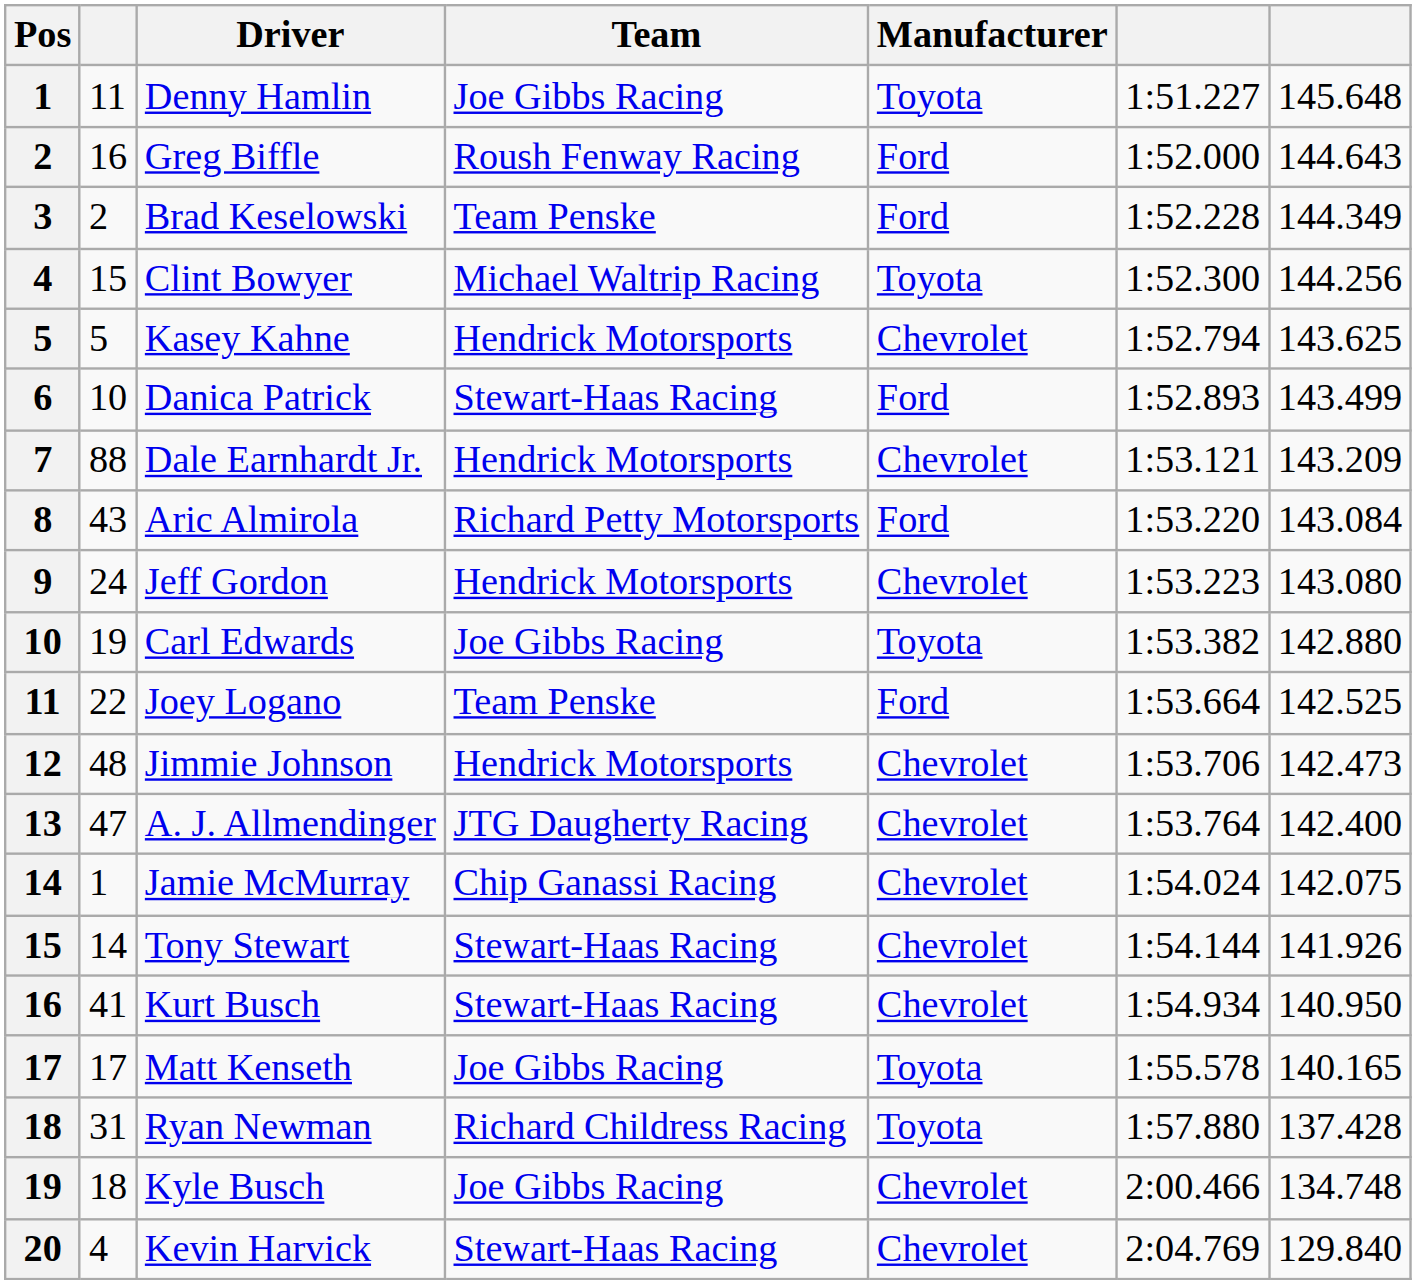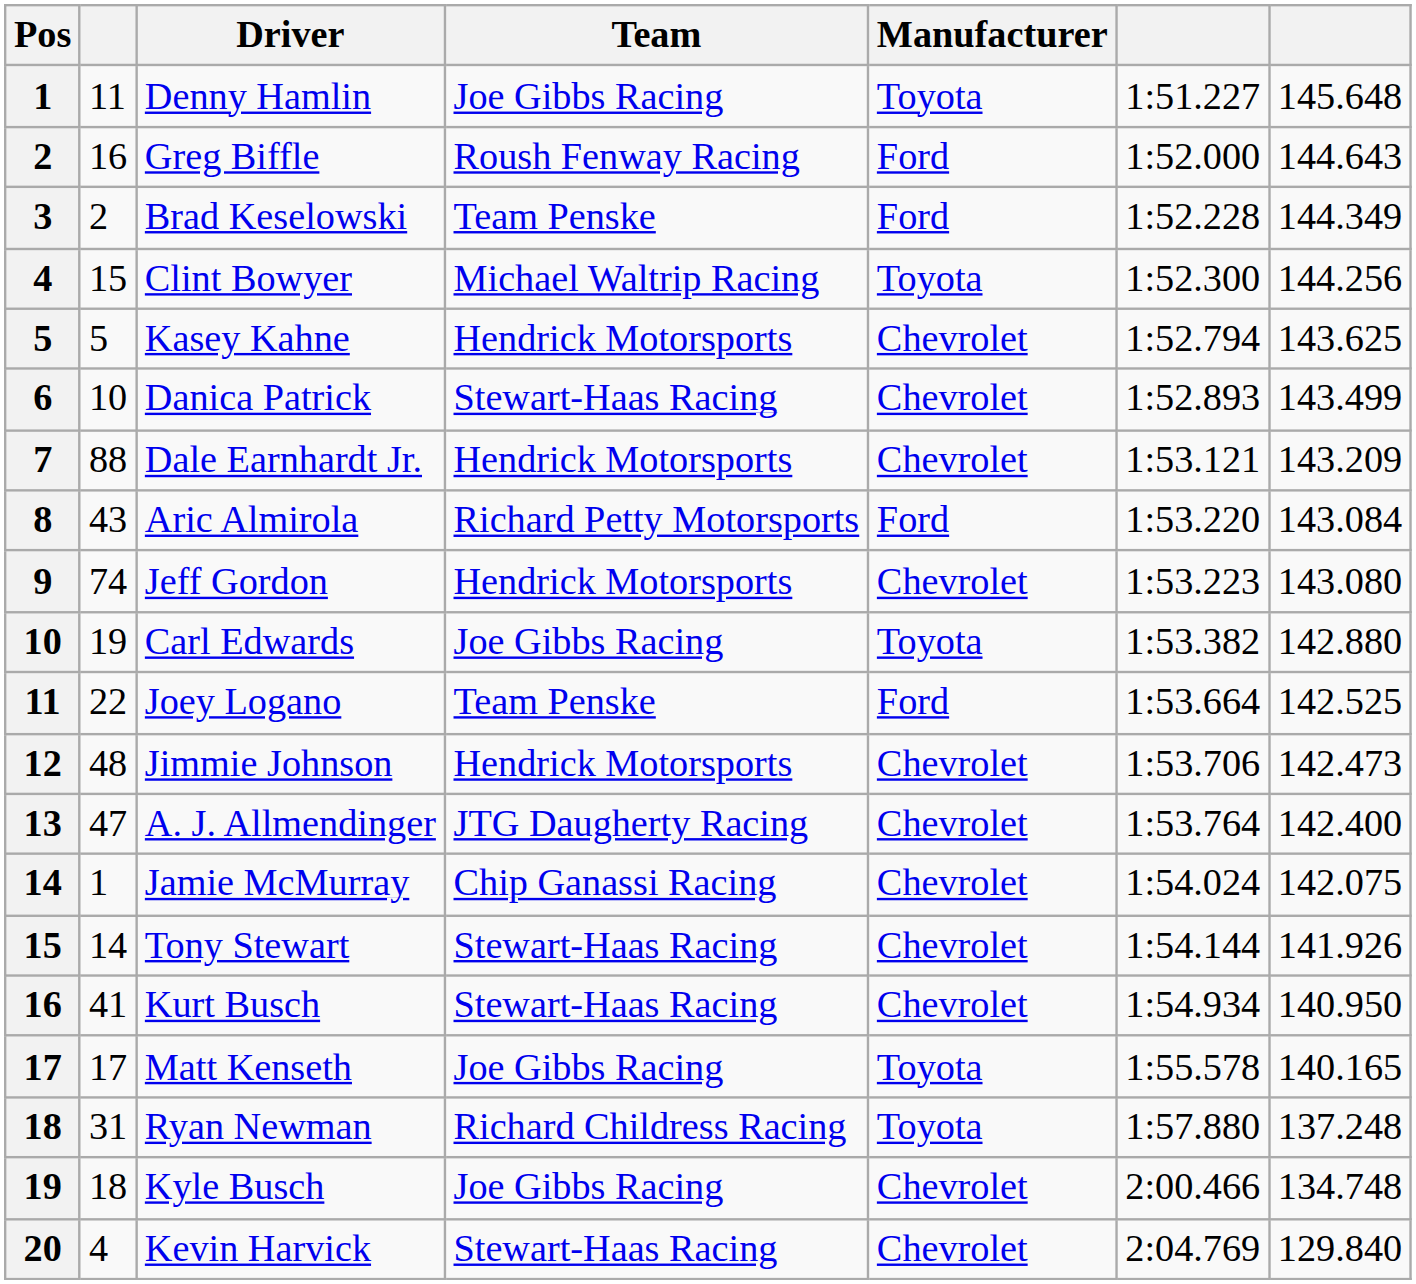 <table class="wikitable">
 <tr>
 <th>Pos</th>
 <th></th>
 <th>Driver</th>
 <th>Team</th>
 <th>Manufacturer</th>
 <th></th>
 <th></th>
 </tr>
 <tr>
 <th>1</th>
 <td>11</td>
 <td><a href='#'>Denny Hamlin</a></td>
 <td><a href='#'>Joe Gibbs Racing</a></td>
 <td><a href='#'>Toyota</a></td>
 <td>1:51.227</td>
 <td>145.648</td>
 </tr>
 <tr>
 <th>2</th>
 <td>16</td>
 <td><a href='#'>Greg Biffle</a></td>
 <td><a href='#'>Roush Fenway Racing</a></td>
 <td><a href='#'>Ford</a></td>
 <td>1:52.000</td>
 <td>144.643</td>
 </tr>
 <tr>
 <th>3</th>
 <td>2</td>
 <td><a href='#'>Brad Keselowski</a></td>
 <td><a href='#'>Team Penske</a></td>
 <td><a href='#'>Ford</a></td>
 <td>1:52.228</td>
 <td>144.349</td>
 </tr>
 <tr>
 <th>4</th>
 <td>15</td>
 <td><a href='#'>Clint Bowyer</a></td>
 <td><a href='#'>Michael Waltrip Racing</a></td>
 <td><a href='#'>Toyota</a></td>
 <td>1:52.300</td>
 <td>144.256</td>
 </tr>
 <tr>
 <th>5</th>
 <td>5</td>
 <td><a href='#'>Kasey Kahne</a></td>
 <td><a href='#'>Hendrick Motorsports</a></td>
 <td><a href='#'>Chevrolet</a></td>
 <td>1:52.794</td>
 <td>143.625</td>
 </tr>
 <tr>
 <th>6</th>
 <td>10</td>
 <td><a href='#'>Danica Patrick</a></td>
 <td><a href='#'>Stewart-Haas Racing</a></td>
-<td><a href='#'>Ford</a></td>
+<td><a href='#'>Chevrolet</a></td>
 <td>1:52.893</td>
 <td>143.499</td>
 </tr>
 <tr>
 <th>7</th>
 <td>88</td>
 <td><a href='#'>Dale Earnhardt Jr.</a></td>
 <td><a href='#'>Hendrick Motorsports</a></td>
 <td><a href='#'>Chevrolet</a></td>
 <td>1:53.121</td>
 <td>143.209</td>
 </tr>
 <tr>
 <th>8</th>
 <td>43</td>
 <td><a href='#'>Aric Almirola</a></td>
 <td><a href='#'>Richard Petty Motorsports</a></td>
 <td><a href='#'>Ford</a></td>
 <td>1:53.220</td>
 <td>143.084</td>
 </tr>
 <tr>
 <th>9</th>
-<td>24</td>
+<td>74</td>
 <td><a href='#'>Jeff Gordon</a></td>
 <td><a href='#'>Hendrick Motorsports</a></td>
 <td><a href='#'>Chevrolet</a></td>
 <td>1:53.223</td>
 <td>143.080</td>
 </tr>
 <tr>
 <th>10</th>
 <td>19</td>
 <td><a href='#'>Carl Edwards</a></td>
 <td><a href='#'>Joe Gibbs Racing</a></td>
 <td><a href='#'>Toyota</a></td>
 <td>1:53.382</td>
 <td>142.880</td>
 </tr>
 <tr>
 <th>11</th>
 <td>22</td>
 <td><a href='#'>Joey Logano</a></td>
 <td><a href='#'>Team Penske</a></td>
 <td><a href='#'>Ford</a></td>
 <td>1:53.664</td>
 <td>142.525</td>
 </tr>
 <tr>
 <th>12</th>
 <td>48</td>
 <td><a href='#'>Jimmie Johnson</a></td>
 <td><a href='#'>Hendrick Motorsports</a></td>
 <td><a href='#'>Chevrolet</a></td>
 <td>1:53.706</td>
 <td>142.473</td>
 </tr>
 <tr>
 <th>13</th>
 <td>47</td>
 <td><a href='#'>A. J. Allmendinger</a></td>
 <td><a href='#'>JTG Daugherty Racing</a></td>
 <td><a href='#'>Chevrolet</a></td>
 <td>1:53.764</td>
 <td>142.400</td>
 </tr>
 <tr>
 <th>14</th>
 <td>1</td>
 <td><a href='#'>Jamie McMurray</a></td>
 <td><a href='#'>Chip Ganassi Racing</a></td>
 <td><a href='#'>Chevrolet</a></td>
 <td>1:54.024</td>
 <td>142.075</td>
 </tr>
 <tr>
 <th>15</th>
 <td>14</td>
 <td><a href='#'>Tony Stewart</a></td>
 <td><a href='#'>Stewart-Haas Racing</a></td>
 <td><a href='#'>Chevrolet</a></td>
 <td>1:54.144</td>
 <td>141.926</td>
 </tr>
 <tr>
 <th>16</th>
 <td>41</td>
 <td><a href='#'>Kurt Busch</a></td>
 <td><a href='#'>Stewart-Haas Racing</a></td>
 <td><a href='#'>Chevrolet</a></td>
 <td>1:54.934</td>
 <td>140.950</td>
 </tr>
 <tr>
 <th>17</th>
 <td>17</td>
 <td><a href='#'>Matt Kenseth</a></td>
 <td><a href='#'>Joe Gibbs Racing</a></td>
 <td><a href='#'>Toyota</a></td>
 <td>1:55.578</td>
 <td>140.165</td>
 </tr>
 <tr>
 <th>18</th>
 <td>31</td>
 <td><a href='#'>Ryan Newman</a></td>
 <td><a href='#'>Richard Childress Racing</a></td>
 <td><a href='#'>Toyota</a></td>
 <td>1:57.880</td>
-<td>137.428</td>
+<td>137.248</td>
 </tr>
 <tr>
 <th>19</th>
 <td>18</td>
 <td><a href='#'>Kyle Busch</a></td>
 <td><a href='#'>Joe Gibbs Racing</a></td>
 <td><a href='#'>Chevrolet</a></td>
 <td>2:00.466</td>
 <td>134.748</td>
 </tr>
 <tr>
 <th>20</th>
 <td>4</td>
 <td><a href='#'>Kevin Harvick</a></td>
 <td><a href='#'>Stewart-Haas Racing</a></td>
 <td><a href='#'>Chevrolet</a></td>
 <td>2:04.769</td>
 <td>129.840</td>
 </tr>
 </table>
